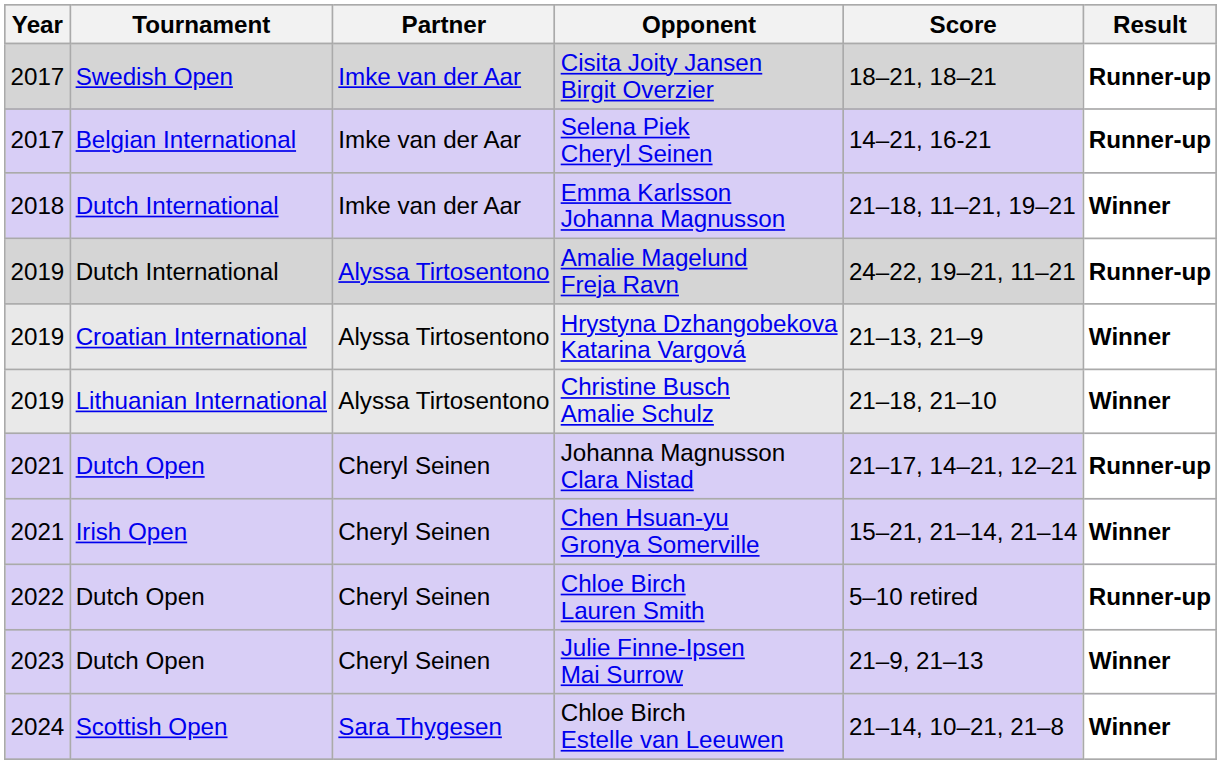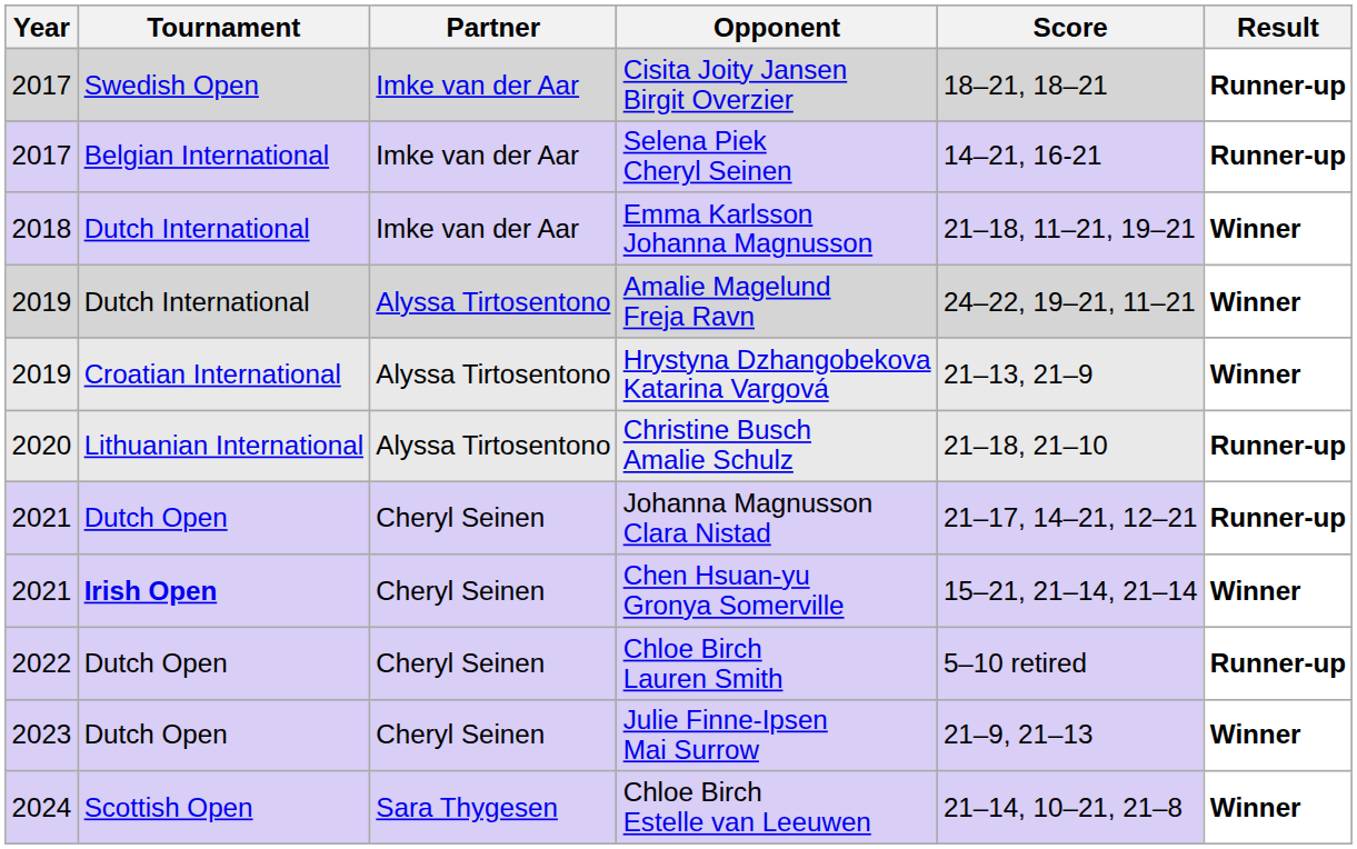 <table class="sortable wikitable" style="font-size: 90%;">
 <tr>
 <th>Year</th>
 <th>Tournament</th>
 <th>Partner</th>
 <th>Opponent</th>
 <th>Score</th>
 <th>Result</th>
 </tr>
 <tr style="background:#D5D5D5">
 <td align="center">2017</td>
 <td align="left"><a href='#'>Swedish Open</a></td>
 <td align="left"> <a href='#'>Imke van der Aar</a></td>
 <td align="left"> <a href='#'>Cisita Joity Jansen</a><br> <a href='#'>Birgit Overzier</a></td>
 <td align="left">18–21, 18–21</td>
 <td style="text-align:left; background:white"> <strong>Runner-up</strong></td>
 </tr>
 <tr style="background:#D8CEF6">
 <td align="center">2017</td>
 <td align="left"><a href='#'>Belgian International</a></td>
 <td align="left"> Imke van der Aar</td>
 <td align="left"> <a href='#'>Selena Piek</a><br> <a href='#'>Cheryl Seinen</a></td>
 <td align="left">14–21, 16-21</td>
 <td style="text-align:left; background:white"> <strong>Runner-up</strong></td>
 </tr>
 <tr style="background:#D8CEF6">
 <td align="center">2018</td>
 <td align="left"><a href='#'>Dutch International</a></td>
 <td align="left"> Imke van der Aar</td>
 <td align="left"> <a href='#'>Emma Karlsson</a><br> <a href='#'>Johanna Magnusson</a></td>
 <td align="left">21–18, 11–21, 19–21</td>
 <td style="text-align:left; background:white"> <strong>Winner</strong></td>
 </tr>
 <tr style="background:#D5D5D5">
 <td align="center">2019</td>
 <td align="left">Dutch International</td>
 <td align="left"> <a href='#'>Alyssa Tirtosentono</a></td>
 <td align="left"> <a href='#'>Amalie Magelund</a><br> <a href='#'>Freja Ravn</a></td>
 <td align="left">24–22, 19–21, 11–21</td>
-<td style="text-align:left; background:white"> <strong>Runner-up</strong></td>
+<td style="text-align:left; background:white"> <strong>Winner</strong></td>
 </tr>
 <tr style="background:#E9E9E9">
 <td align="center">2019</td>
 <td align="left"><a href='#'>Croatian International</a></td>
 <td align="left"> Alyssa Tirtosentono</td>
 <td align="left"> <a href='#'>Hrystyna Dzhangobekova</a><br> <a href='#'>Katarina Vargová</a></td>
 <td align="left">21–13, 21–9</td>
 <td style="text-align:left; background:white"> <strong>Winner</strong></td>
 </tr>
 <tr style="background:#E9E9E9">
-<td align="center">2019</td>
+<td align="center">2020</td>
 <td align="left"><a href='#'>Lithuanian International</a></td>
 <td align="left"> Alyssa Tirtosentono</td>
 <td align="left"> <a href='#'>Christine Busch</a><br> <a href='#'>Amalie Schulz</a></td>
 <td align="left">21–18, 21–10</td>
-<td style="text-align:left; background:white"> <strong>Winner</strong></td>
+<td style="text-align:left; background:white"> <strong>Runner-up</strong></td>
 </tr>
 <tr style="background:#D8CEF6">
 <td align="center">2021</td>
 <td align="left"><a href='#'>Dutch Open</a></td>
 <td align="left"> Cheryl Seinen</td>
 <td align="left"> Johanna Magnusson<br> <a href='#'>Clara Nistad</a></td>
 <td align="left">21–17, 14–21, 12–21</td>
 <td style="text-align:left; background:white"> <strong>Runner-up</strong></td>
 </tr>
 <tr style="background:#D8CEF6">
 <td align="center">2021</td>
-<td align="left"><a href='#'>Irish Open</a></td>
+<td align="left"><strong><a href='#'>Irish Open</a></strong></td>
 <td align="left"> Cheryl Seinen</td>
 <td align="left"> <a href='#'>Chen Hsuan-yu</a><br> <a href='#'>Gronya Somerville</a></td>
 <td align="left">15–21, 21–14, 21–14</td>
 <td style="text-align:left; background:white"> <strong>Winner</strong></td>
 </tr>
 <tr style="background:#D8CEF6">
 <td align="center">2022</td>
 <td align="left">Dutch Open</td>
 <td align="left"> Cheryl Seinen</td>
 <td align="left"> <a href='#'>Chloe Birch</a><br> <a href='#'>Lauren Smith</a></td>
 <td align="left">5–10 retired</td>
 <td style="text-align:left; background:white"> <strong>Runner-up</strong></td>
 </tr>
 <tr style="background:#D8CEF6">
 <td align="center">2023</td>
 <td align="left">Dutch Open</td>
 <td align="left"> Cheryl Seinen</td>
 <td align="left"> <a href='#'>Julie Finne-Ipsen</a><br> <a href='#'>Mai Surrow</a></td>
 <td align="left">21–9, 21–13</td>
 <td style="text-align:left; background:white"> <strong>Winner</strong></td>
 </tr>
 <tr style="background:#D8CEF6">
 <td align="center">2024</td>
 <td align="left"><a href='#'>Scottish Open</a></td>
 <td align="left"> <a href='#'>Sara Thygesen</a></td>
 <td align="left"> Chloe Birch<br> <a href='#'>Estelle van Leeuwen</a></td>
 <td align="left">21–14, 10–21, 21–8</td>
 <td style="text-align:left; background:white"> <strong>Winner</strong></td>
 </tr>
 </table>
